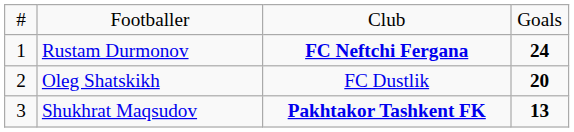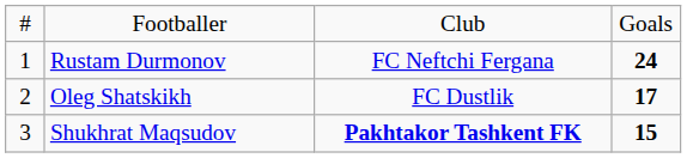 <table class="wikitable" style="text-align:center">
 <tr>
 <td width="20">#</td>
 <td width="180">Footballer</td>
 <td width="200">Club</td>
 <td width="40">Goals</td>
 </tr>
 <tr>
 <td>1</td>
 <td align="left"> <a href='#'>Rustam Durmonov</a></td>
-<td><strong><a href='#'>FC Neftchi Fergana</a></strong></td>
+<td><a href='#'>FC Neftchi Fergana</a></td>
 <td><strong>24</strong></td>
 </tr>
 <tr>
 <td>2</td>
 <td align="left"> <a href='#'>Oleg Shatskikh</a></td>
 <td><a href='#'>FC Dustlik</a></td>
-<td><strong>20</strong></td>
+<td><strong>17</strong></td>
 </tr>
 <tr>
 <td>3</td>
 <td align="left"> <a href='#'>Shukhrat Maqsudov</a></td>
 <td><strong><a href='#'>Pakhtakor Tashkent FK</a></strong></td>
-<td><strong>13</strong></td>
+<td><strong>15</strong></td>
 </tr>
 </table>
